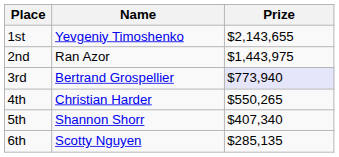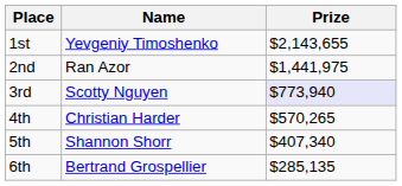 <table class="wikitable">
 <tr>
 <th width="50">Place</th>
 <th width="200">Name</th>
 <th width="125">Prize</th>
 </tr>
 <tr>
 <td>1st</td>
 <td><a href='#'>Yevgeniy Timoshenko</a></td>
 <td>$2,143,655</td>
 </tr>
 <tr>
 <td>2nd</td>
 <td>Ran Azor</td>
-<td>$1,443,975</td>
+<td>$1,441,975</td>
 </tr>
 <tr>
 <td>3rd</td>
-<td><a href='#'>Bertrand Grospellier</a></td>
+<td><a href='#'>Scotty Nguyen</a></td>
 <td style="background: lavender;">$773,940</td>
 </tr>
 <tr>
 <td>4th</td>
 <td><a href='#'>Christian Harder</a></td>
-<td>$550,265</td>
+<td>$570,265</td>
 </tr>
 <tr>
 <td>5th</td>
 <td><a href='#'>Shannon Shorr</a></td>
 <td>$407,340</td>
 </tr>
 <tr>
 <td>6th</td>
-<td><a href='#'>Scotty Nguyen</a></td>
+<td><a href='#'>Bertrand Grospellier</a></td>
 <td>$285,135</td>
 </tr>
 </table>
